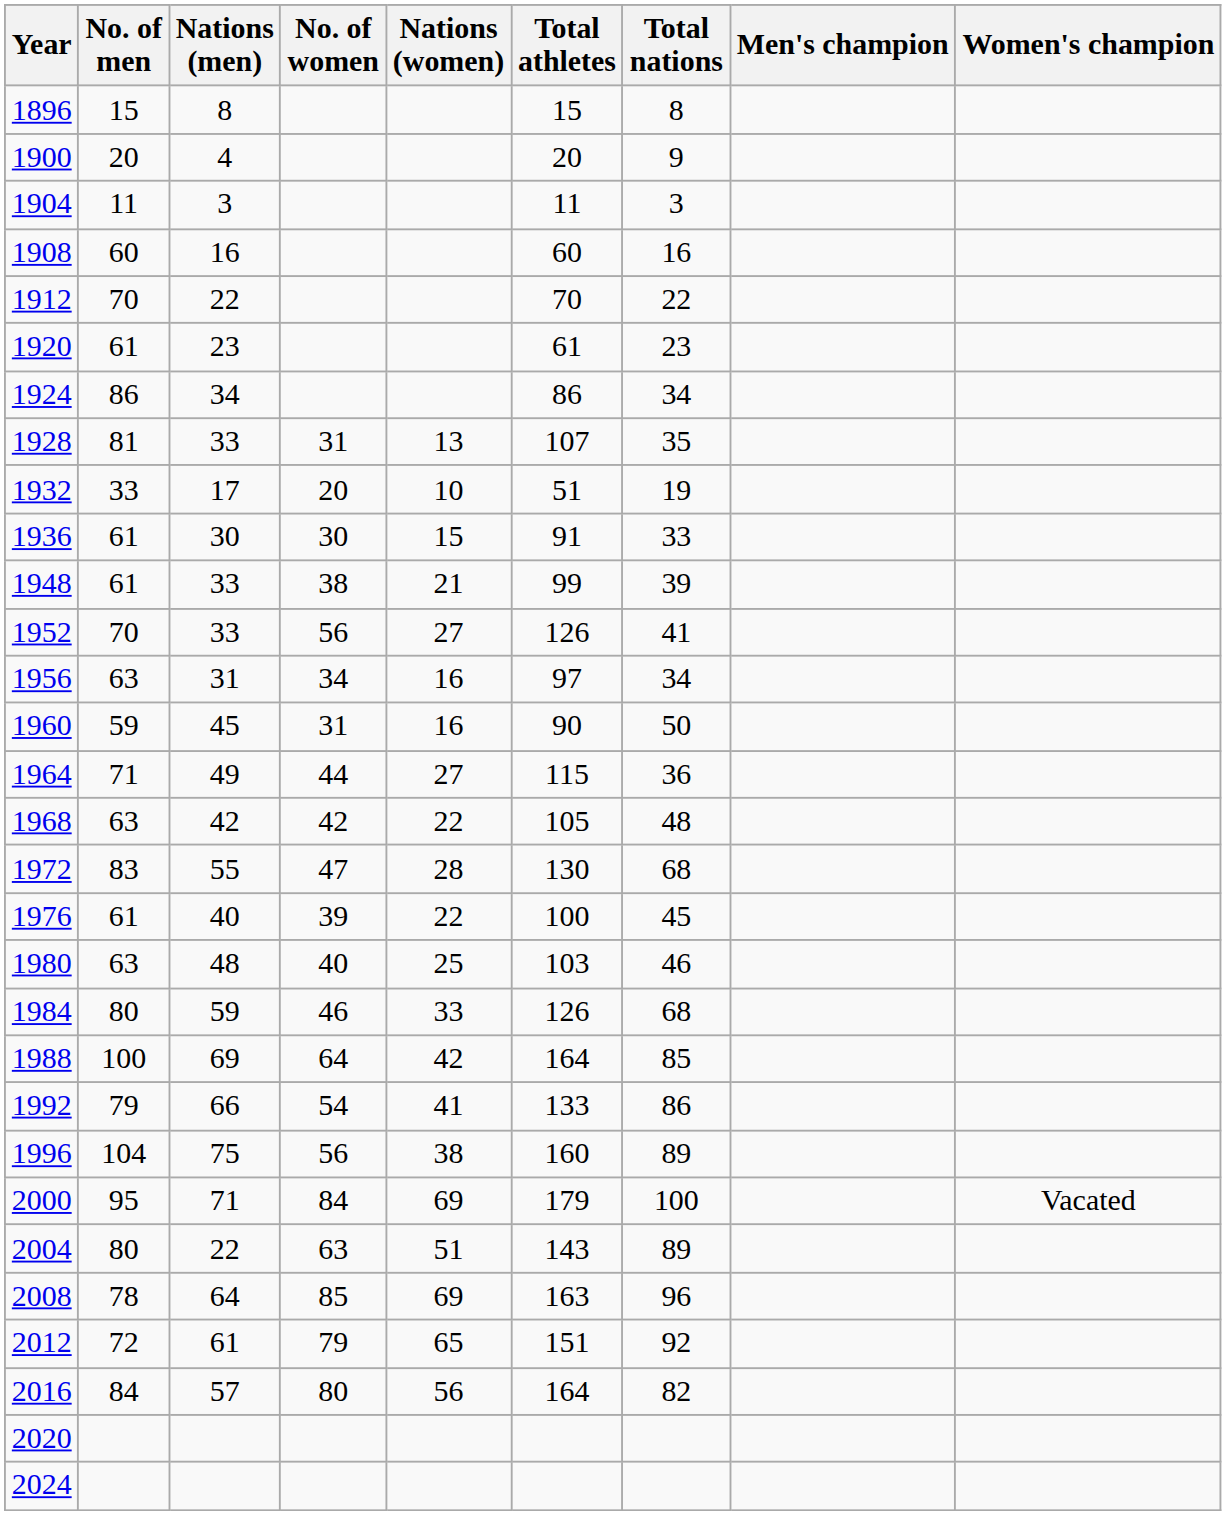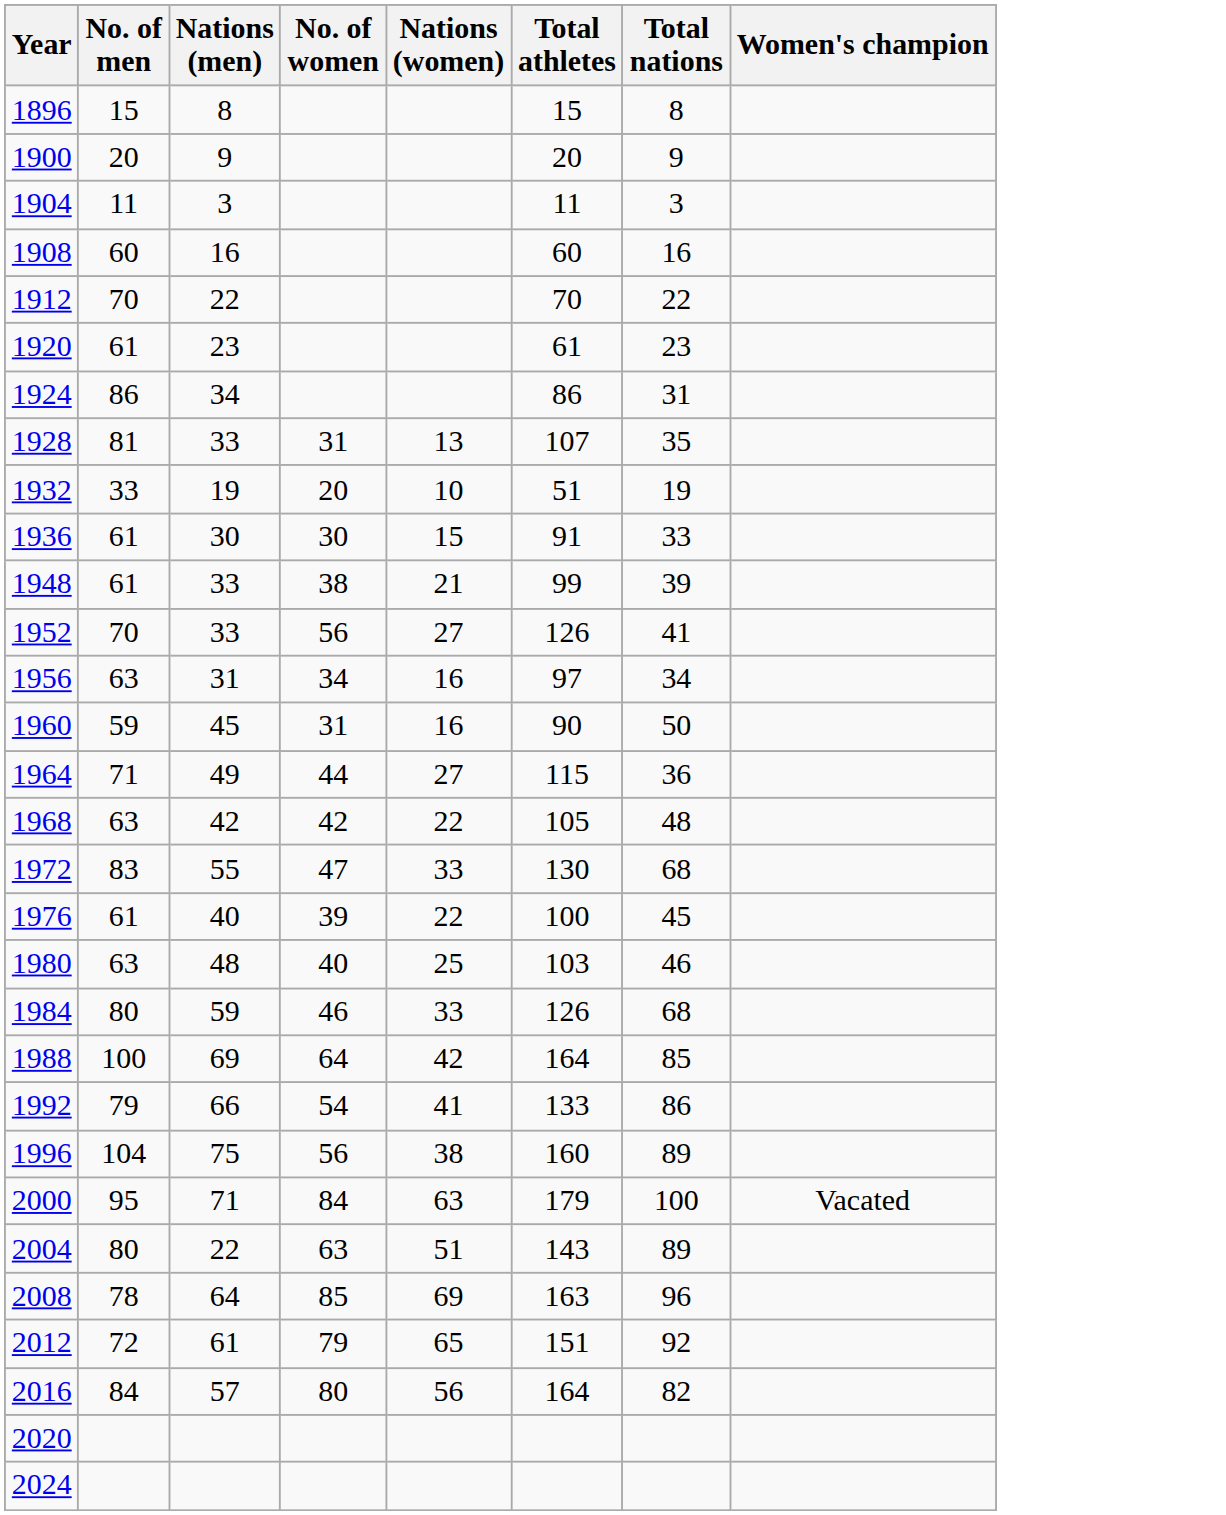 <table class="wikitable sortable" style="text-align:center">
 <tr>
 <th>Year</th>
 <th>No. of<br>men</th>
 <th>Nations<br>(men)</th>
 <th>No. of<br>women</th>
 <th>Nations<br>(women)</th>
 <th>Total<br>athletes</th>
 <th>Total<br>nations</th>
-<th>Men's champion</th>
 <th>Women's champion</th>
 </tr>
 <tr>
 <td><a href='#'>1896</a></td>
 <td>15</td>
 <td>8</td>
 <td></td>
 <td></td>
 <td>15</td>
 <td>8</td>
-<td align=left></td>
 <td></td>
 </tr>
 <tr>
 <td><a href='#'>1900</a></td>
 <td>20</td>
-<td>4</td>
+<td>9</td>
 <td></td>
 <td></td>
 <td>20</td>
 <td>9</td>
-<td align=left></td>
 <td></td>
 </tr>
 <tr>
 <td><a href='#'>1904</a></td>
 <td>11</td>
 <td>3</td>
 <td></td>
 <td></td>
 <td>11</td>
 <td>3</td>
-<td align=left></td>
 <td></td>
 </tr>
 <tr>
 <td><a href='#'>1908</a></td>
 <td>60</td>
 <td>16</td>
 <td></td>
 <td></td>
 <td>60</td>
 <td>16</td>
-<td align=left></td>
 <td></td>
 </tr>
 <tr>
 <td><a href='#'>1912</a></td>
 <td>70</td>
 <td>22</td>
 <td></td>
 <td></td>
 <td>70</td>
 <td>22</td>
-<td align=left></td>
 <td></td>
 </tr>
 <tr>
 <td><a href='#'>1920</a></td>
 <td>61</td>
 <td>23</td>
 <td></td>
 <td></td>
 <td>61</td>
 <td>23</td>
-<td align=left></td>
 <td></td>
 </tr>
 <tr>
 <td><a href='#'>1924</a></td>
 <td>86</td>
 <td>34</td>
 <td></td>
 <td></td>
 <td>86</td>
-<td>34</td>
-<td align=left></td>
+<td>31</td>
 <td></td>
 </tr>
 <tr>
 <td><a href='#'>1928</a></td>
 <td>81</td>
 <td>33</td>
 <td>31</td>
 <td>13</td>
 <td>107</td>
 <td>35</td>
 <td align=left></td>
-<td align=left></td>
 </tr>
 <tr>
 <td><a href='#'>1932</a></td>
 <td>33</td>
-<td>17</td>
+<td>19</td>
 <td>20</td>
 <td>10</td>
 <td>51</td>
 <td>19</td>
-<td align=left></td>
 <td align=left></td>
 </tr>
 <tr>
 <td><a href='#'>1936</a></td>
 <td>61</td>
 <td>30</td>
 <td>30</td>
 <td>15</td>
 <td>91</td>
 <td>33</td>
 <td align=left></td>
-<td align=left></td>
 </tr>
 <tr>
 <td><a href='#'>1948</a></td>
 <td>61</td>
 <td>33</td>
 <td>38</td>
 <td>21</td>
 <td>99</td>
 <td>39</td>
-<td align=left></td>
 <td align=left></td>
 </tr>
 <tr>
 <td><a href='#'>1952</a></td>
 <td>70</td>
 <td>33</td>
 <td>56</td>
 <td>27</td>
 <td>126</td>
 <td>41</td>
 <td align=left></td>
-<td align=left></td>
 </tr>
 <tr>
 <td><a href='#'>1956</a></td>
 <td>63</td>
 <td>31</td>
 <td>34</td>
 <td>16</td>
 <td>97</td>
 <td>34</td>
-<td align=left></td>
 <td align=left></td>
 </tr>
 <tr>
 <td><a href='#'>1960</a></td>
 <td>59</td>
 <td>45</td>
 <td>31</td>
 <td>16</td>
 <td>90</td>
 <td>50</td>
 <td align=left></td>
-<td align=left></td>
 </tr>
 <tr>
 <td><a href='#'>1964</a></td>
 <td>71</td>
 <td>49</td>
 <td>44</td>
 <td>27</td>
 <td>115</td>
 <td>36</td>
-<td align=left></td>
 <td align=left></td>
 </tr>
 <tr>
 <td><a href='#'>1968</a></td>
 <td>63</td>
 <td>42</td>
 <td>42</td>
 <td>22</td>
 <td>105</td>
 <td>48</td>
 <td align=left></td>
-<td align=left></td>
 </tr>
 <tr>
 <td><a href='#'>1972</a></td>
 <td>83</td>
 <td>55</td>
 <td>47</td>
-<td>28</td>
+<td>33</td>
 <td>130</td>
 <td>68</td>
-<td align=left></td>
 <td align=left></td>
 </tr>
 <tr>
 <td><a href='#'>1976</a></td>
 <td>61</td>
 <td>40</td>
 <td>39</td>
 <td>22</td>
 <td>100</td>
 <td>45</td>
 <td align=left></td>
-<td align=left></td>
 </tr>
 <tr>
 <td><a href='#'>1980</a></td>
 <td>63</td>
 <td>48</td>
 <td>40</td>
 <td>25</td>
 <td>103</td>
 <td>46</td>
-<td align=left></td>
 <td align=left></td>
 </tr>
 <tr>
 <td><a href='#'>1984</a></td>
 <td>80</td>
 <td>59</td>
 <td>46</td>
 <td>33</td>
 <td>126</td>
 <td>68</td>
 <td align=left></td>
-<td align=left></td>
 </tr>
 <tr>
 <td><a href='#'>1988</a></td>
 <td>100</td>
 <td>69</td>
 <td>64</td>
 <td>42</td>
 <td>164</td>
 <td>85</td>
-<td align=left></td>
 <td align=left></td>
 </tr>
 <tr>
 <td><a href='#'>1992</a></td>
 <td>79</td>
 <td>66</td>
 <td>54</td>
 <td>41</td>
 <td>133</td>
 <td>86</td>
 <td align=left></td>
-<td align=left></td>
 </tr>
 <tr>
 <td><a href='#'>1996</a></td>
 <td>104</td>
 <td>75</td>
 <td>56</td>
 <td>38</td>
 <td>160</td>
 <td>89</td>
 <td align=left></td>
-<td align=left></td>
 </tr>
 <tr>
 <td><a href='#'>2000</a></td>
 <td>95</td>
 <td>71</td>
 <td>84</td>
-<td>69</td>
+<td>63</td>
 <td>179</td>
 <td>100</td>
-<td align=left></td>
 <td>Vacated</td>
 </tr>
 <tr>
 <td><a href='#'>2004</a></td>
 <td>80</td>
 <td>22</td>
 <td>63</td>
 <td>51</td>
 <td>143</td>
 <td>89</td>
 <td align=left></td>
-<td align=left></td>
 </tr>
 <tr>
 <td><a href='#'>2008</a></td>
 <td>78</td>
 <td>64</td>
 <td>85</td>
 <td>69</td>
 <td>163</td>
 <td>96</td>
-<td align=left></td>
 <td align=left></td>
 </tr>
 <tr>
 <td><a href='#'>2012</a></td>
 <td>72</td>
 <td>61</td>
 <td>79</td>
 <td>65</td>
 <td>151</td>
 <td>92</td>
 <td align=left></td>
-<td align=left></td>
 </tr>
 <tr>
 <td><a href='#'>2016</a></td>
 <td>84</td>
 <td>57</td>
 <td>80</td>
 <td>56</td>
 <td>164</td>
 <td>82</td>
-<td align=left></td>
 <td align=left></td>
 </tr>
 <tr>
 <td><a href='#'>2020</a></td>
 <td></td>
 <td></td>
 <td></td>
 <td></td>
 <td></td>
 <td></td>
 <td align=left></td>
-<td align=left></td>
 </tr>
 <tr>
 <td><a href='#'>2024</a></td>
 <td></td>
 <td></td>
 <td></td>
 <td></td>
 <td></td>
 <td></td>
 <td align=left></td>
-<td align=left></td>
 </tr>
 </table>
